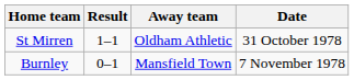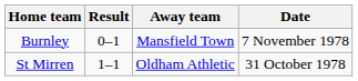 <table class="wikitable" style="text-align: center">
 <tr>
 <th>Home team</th>
 <th>Result</th>
 <th>Away team</th>
 <th>Date</th>
 </tr>
 <tr>
+<td><a href='#'>Burnley</a></td>
+<td>0–1</td>
+<td><a href='#'>Mansfield Town</a></td>
+<td>7 November 1978</td>
+</tr>
+<tr>
 <td><a href='#'>St Mirren</a></td>
 <td>1–1</td>
 <td><a href='#'>Oldham Athletic</a></td>
 <td>31 October 1978</td>
 </tr>
-<tr>
-<td><a href='#'>Burnley</a></td>
-<td>0–1</td>
-<td><a href='#'>Mansfield Town</a></td>
-<td>7 November 1978</td>
-</tr>
 </table>
